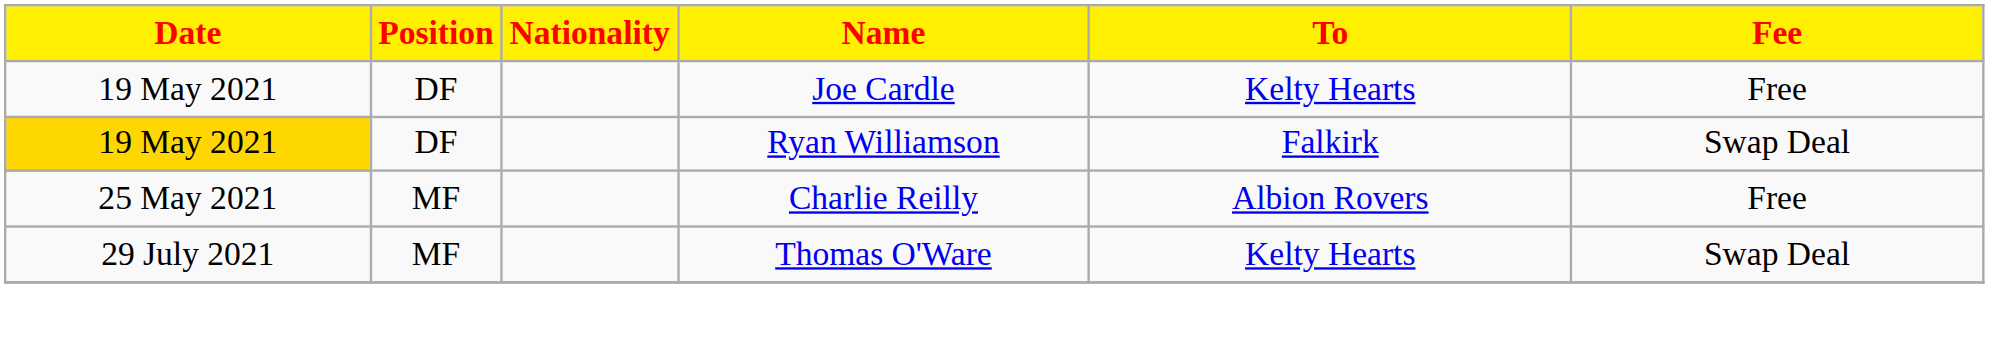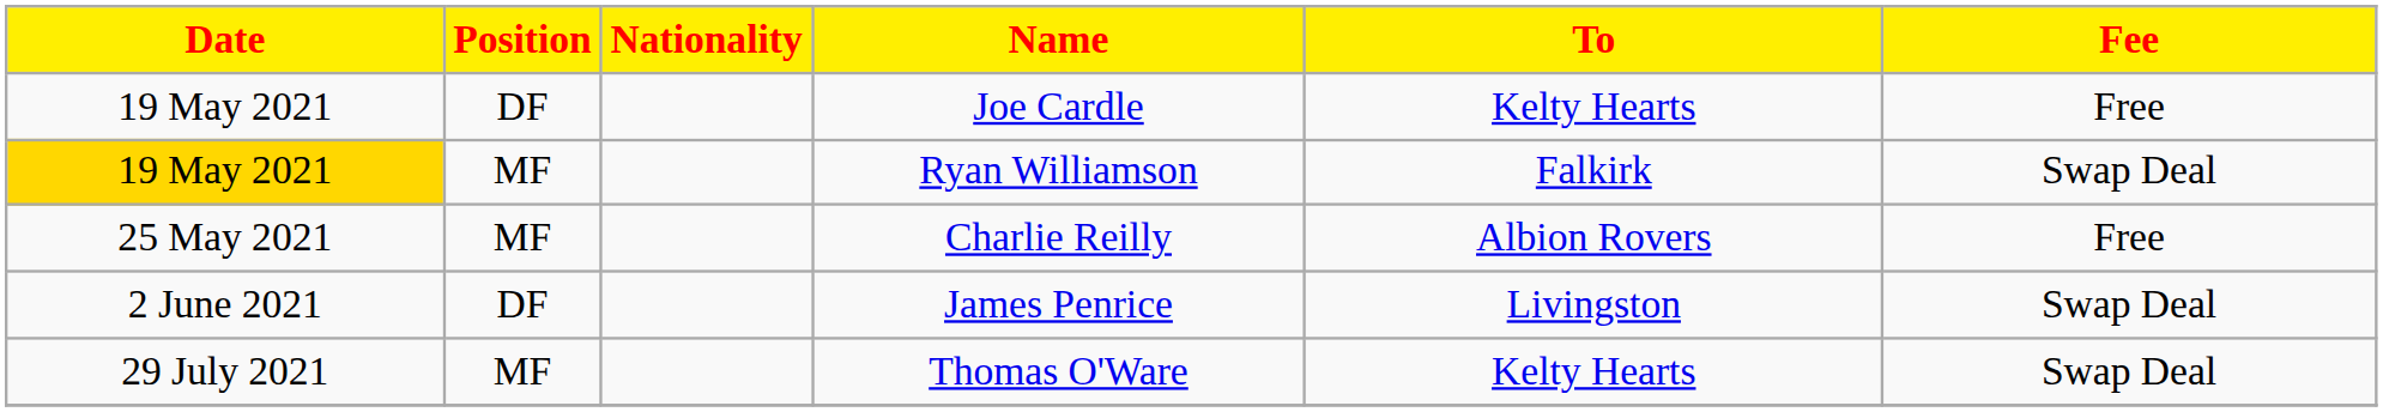 <table class="wikitable"  style="text-align:center; font-size:90%; ">
 <tr>
 <th style="background:#FFEF00; color:red; width:150px;">Date</th>
 <th style="background:#FFEF00; color:red; width:45px;">Position</th>
 <th style="background:#FFEF00; color:red; width:45px;">Nationality</th>
 <th style="background:#FFEF00; color:red; width:170px;">Name</th>
 <th style="background:#FFEF00; color:red; width:200px;">To</th>
 <th style="background:#FFEF00; color:red; width:170px;">Fee</th>
 </tr>
 <tr>
 <td>19 May 2021</td>
 <td>DF</td>
 <td></td>
 <td><a href='#'>Joe Cardle</a></td>
 <td><a href='#'>Kelty Hearts</a></td>
 <td>Free</td>
 </tr>
 <tr>
 <td style="background: gold;">19 May 2021</td>
-<td>DF</td>
+<td>MF</td>
 <td></td>
 <td><a href='#'>Ryan Williamson</a></td>
 <td><a href='#'>Falkirk</a></td>
 <td>Swap Deal</td>
 </tr>
 <tr>
 <td>25 May 2021</td>
 <td>MF</td>
 <td></td>
 <td><a href='#'>Charlie Reilly</a></td>
 <td><a href='#'>Albion Rovers</a></td>
 <td>Free</td>
 </tr>
 <tr>
+<td>2 June 2021</td>
+<td>DF</td>
+<td></td>
+<td><a href='#'>James Penrice</a></td>
+<td><a href='#'>Livingston</a></td>
+<td>Swap Deal</td>
+</tr>
+<tr>
 <td>29 July 2021</td>
 <td>MF</td>
 <td></td>
 <td><a href='#'>Thomas O'Ware</a></td>
 <td><a href='#'>Kelty Hearts</a></td>
 <td>Swap Deal</td>
 </tr>
 <tr>
 </tr>
 </table>
